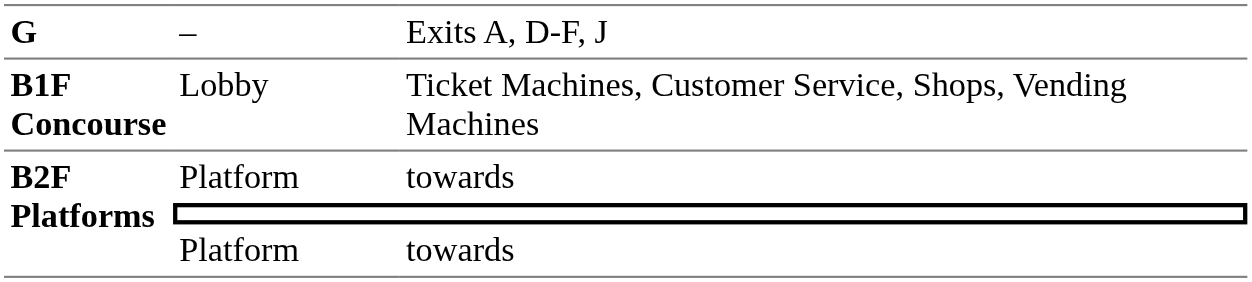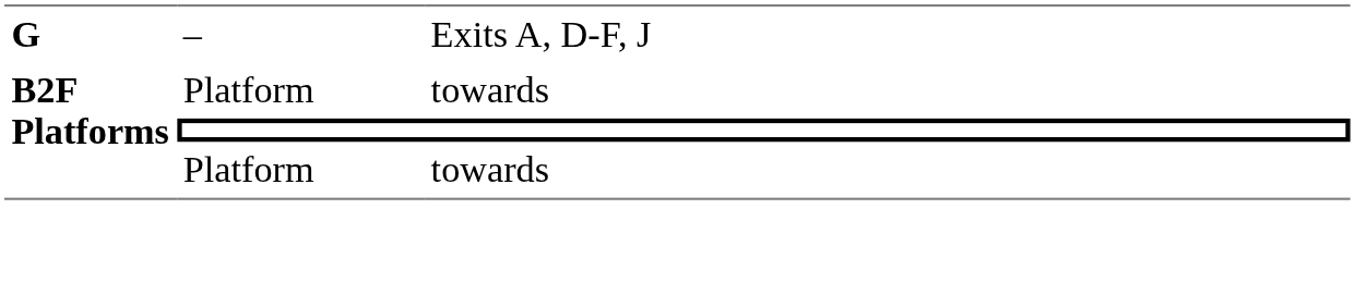 <table table border=0 cellspacing=0 cellpadding=3>
 <tr>
 <td style="border-top:solid 1px gray;" width=50 valign=top><strong>G</strong></td>
 <td style="border-top:solid 1px gray;" width=100 valign=top>–</td>
 <td style="border-top:solid 1px gray;" width=390 valign=top>Exits A, D-F, J</td>
-</tr>
-<tr>
-<td style="border-bottom:solid 1px gray; border-top:solid 1px gray;" valign=top width=50><strong>B1F<br>Concourse</strong></td>
-<td style="border-bottom:solid 1px gray; border-top:solid 1px gray;" valign=top width=100>Lobby</td>
-<td style="border-bottom:solid 1px gray; border-top:solid 1px gray;" valign=top width=390>Ticket Machines, Customer Service, Shops, Vending Machines</td>
 </tr>
 <tr>
 <td style="border-bottom:solid 1px gray;" rowspan="3" valign=top><strong>B2F<br>Platforms</strong></td>
 <td>Platform</td>
 <td>  towards  </td>
 </tr>
 <tr>
 <td style="border-right:solid 2px black;border-left:solid 2px black;border-top:solid 2px black;border-bottom:solid 2px black;text-align:center;" colspan=2></td>
 </tr>
 <tr>
 <td style="border-bottom:solid 1px gray;">Platform</td>
 <td style="border-bottom:solid 1px gray;">  towards   </td>
 </tr>
 </table>
